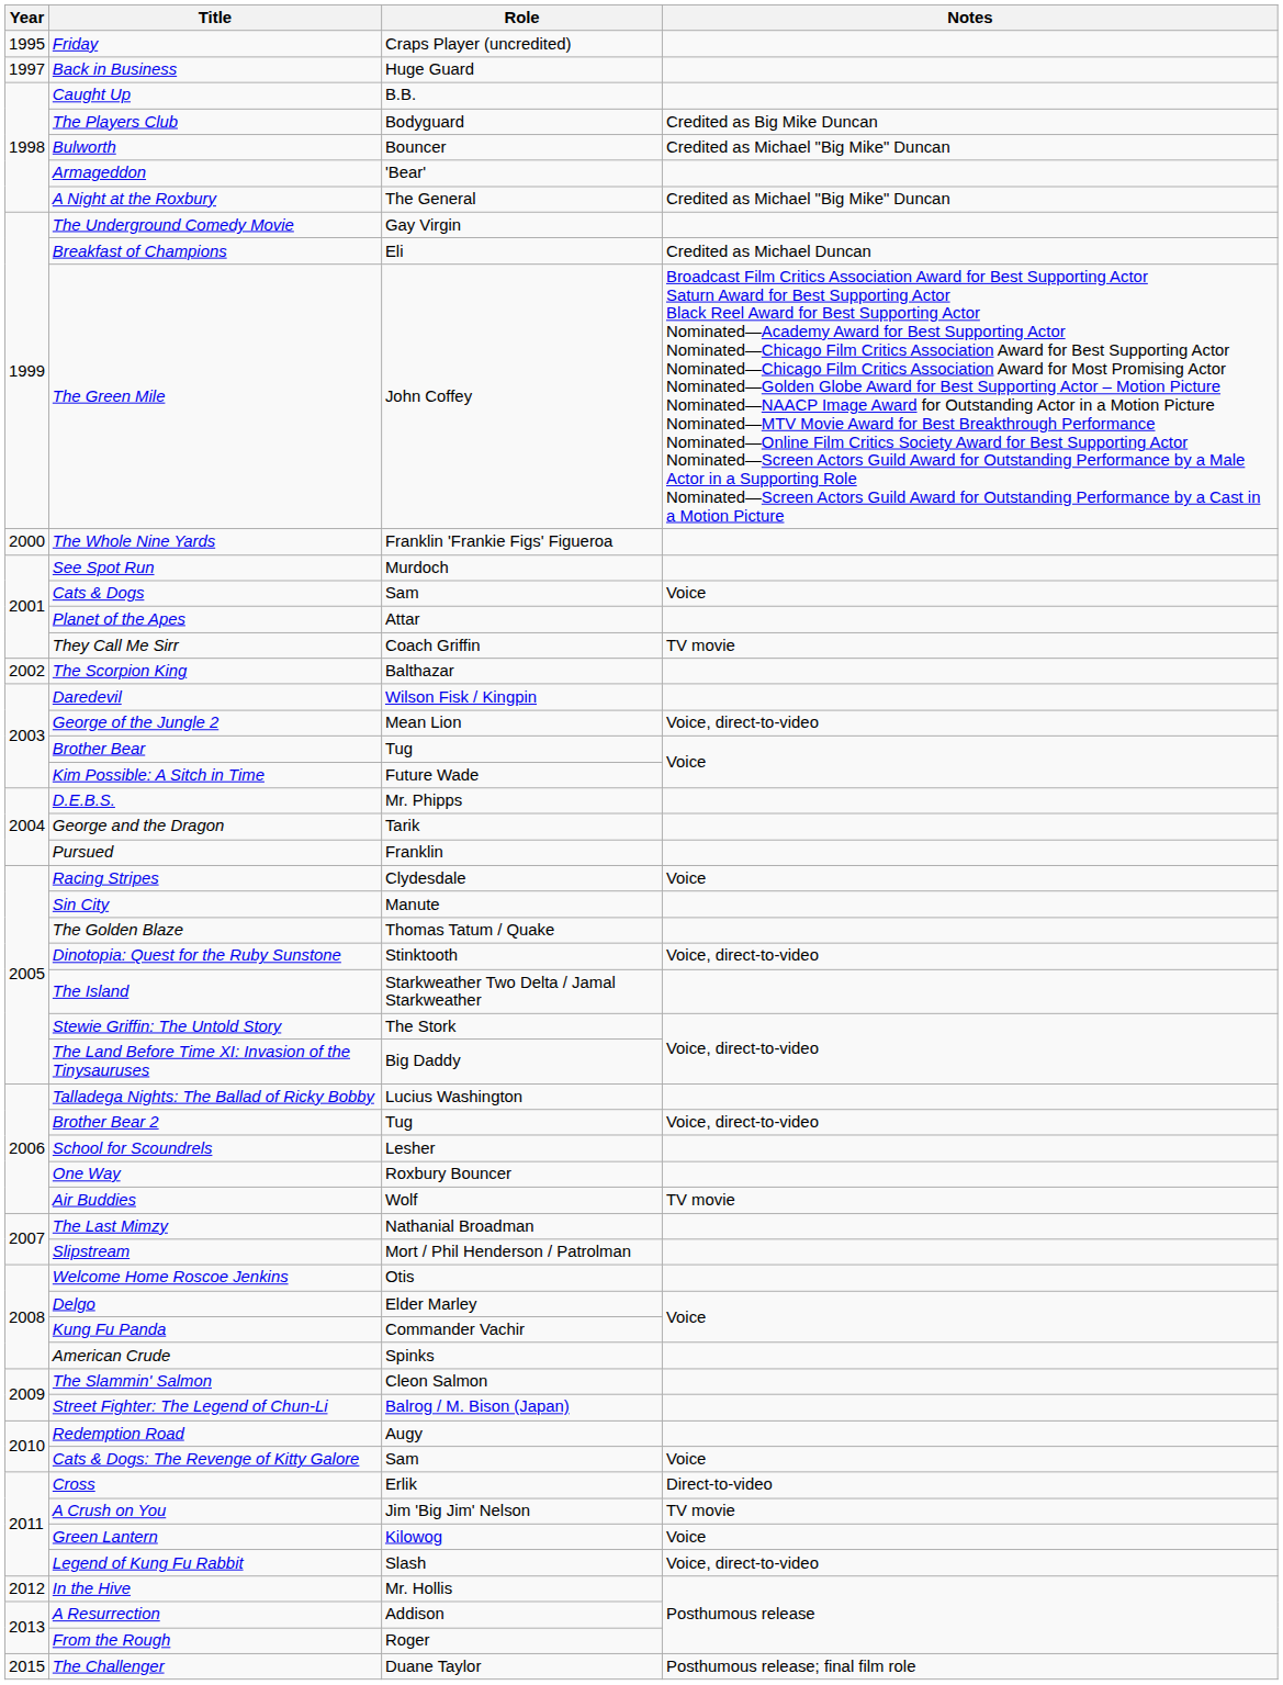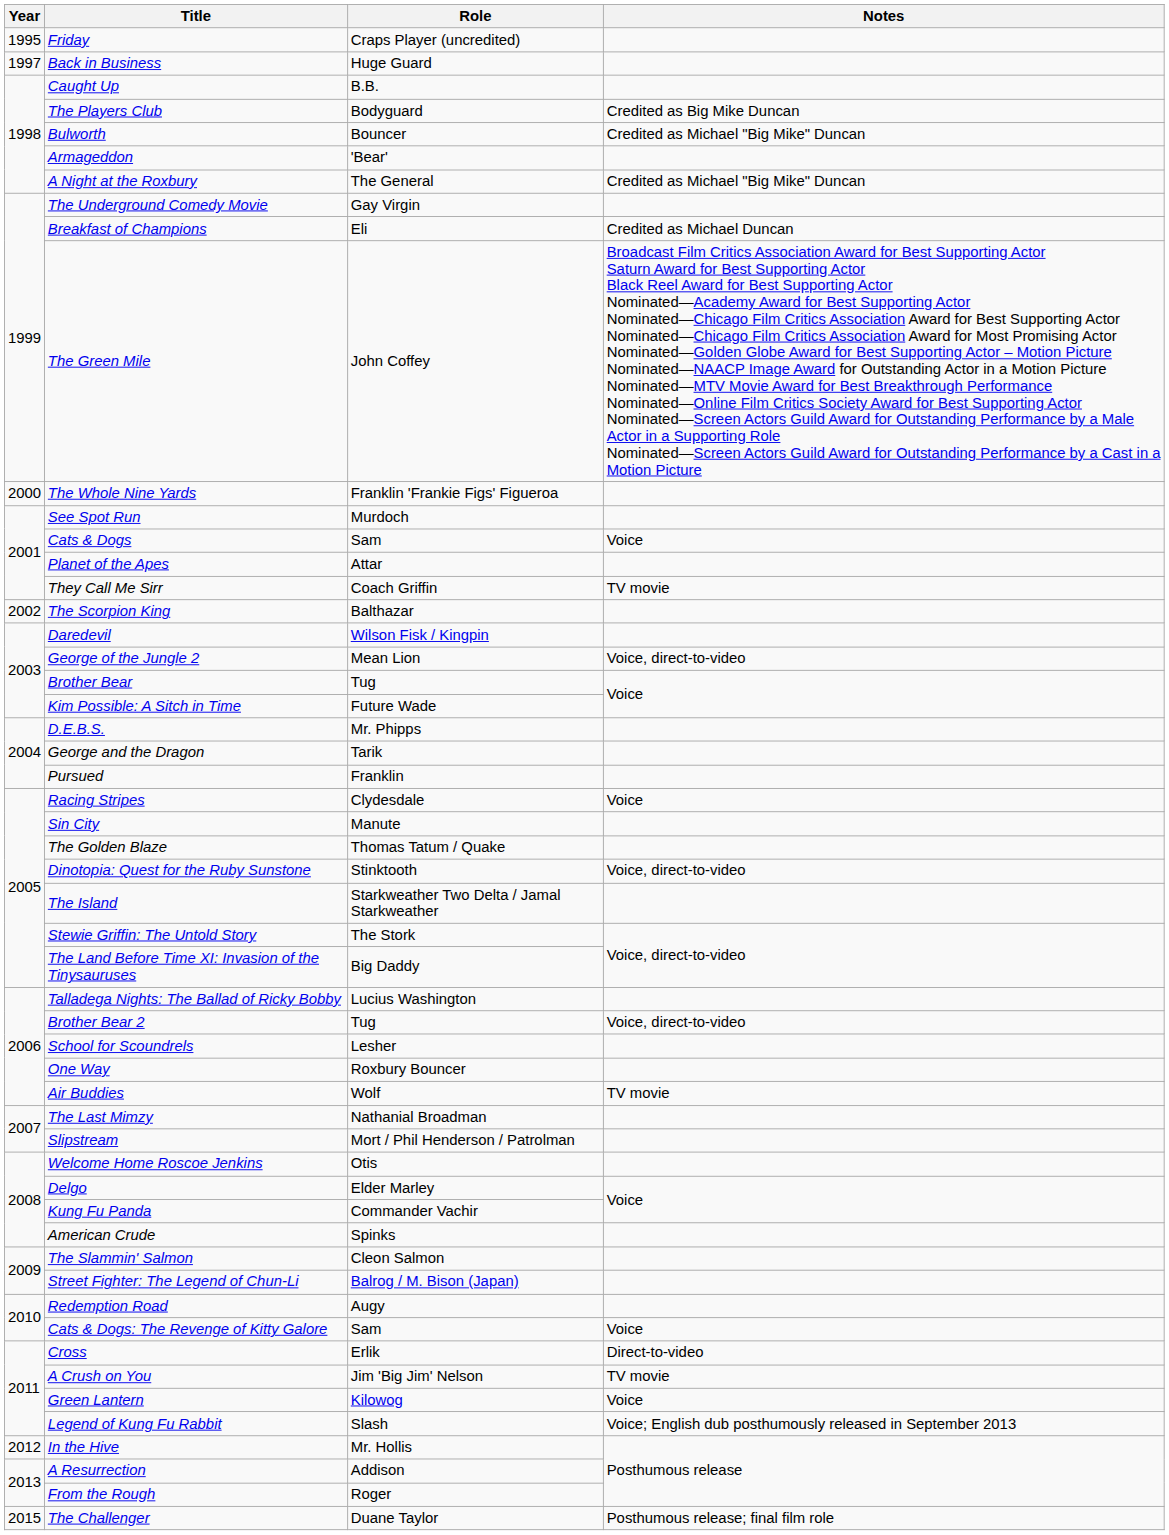 <table class="wikitable sortable">
 <tr>
 <th>Year</th>
 <th>Title</th>
 <th>Role</th>
 <th>Notes</th>
 </tr>
 <tr>
 <td>1995</td>
 <td><em><a href='#'>Friday</a></em></td>
 <td>Craps Player (uncredited)</td>
 <td></td>
 </tr>
 <tr>
 <td>1997</td>
 <td><em><a href='#'>Back in Business</a></em></td>
 <td>Huge Guard</td>
 <td></td>
 </tr>
 <tr>
 <td rowspan="5">1998</td>
 <td><em><a href='#'>Caught Up</a></em></td>
 <td>B.B.</td>
 <td></td>
 </tr>
 <tr>
 <td><em><a href='#'>The Players Club</a></em></td>
 <td>Bodyguard</td>
 <td>Credited as Big Mike Duncan</td>
 </tr>
 <tr>
 <td><em><a href='#'>Bulworth</a></em></td>
 <td>Bouncer</td>
 <td>Credited as Michael "Big Mike" Duncan</td>
 </tr>
 <tr>
 <td><em><a href='#'>Armageddon</a></em></td>
 <td>'Bear'</td>
 <td></td>
 </tr>
 <tr>
 <td><em><a href='#'>A Night at the Roxbury</a></em></td>
 <td>The General</td>
 <td>Credited as Michael "Big Mike" Duncan</td>
 </tr>
 <tr>
 <td rowspan="3">1999</td>
 <td><em><a href='#'>The Underground Comedy Movie</a></em></td>
 <td>Gay Virgin</td>
 <td></td>
 </tr>
 <tr>
 <td><em><a href='#'>Breakfast of Champions</a></em></td>
 <td>Eli</td>
 <td>Credited as Michael Duncan</td>
 </tr>
 <tr>
 <td><em><a href='#'>The Green Mile</a></em></td>
 <td>John Coffey</td>
 <td><a href='#'>Broadcast Film Critics Association Award for Best Supporting Actor</a><br><a href='#'>Saturn Award for Best Supporting Actor</a><br><a href='#'>Black Reel Award for Best Supporting Actor</a><br>Nominated—<a href='#'>Academy Award for Best Supporting Actor</a><br>Nominated—<a href='#'>Chicago Film Critics Association</a> Award for Best Supporting Actor<br>Nominated—<a href='#'>Chicago Film Critics Association</a> Award for Most Promising Actor<br>Nominated—<a href='#'>Golden Globe Award for Best Supporting Actor – Motion Picture</a><br>Nominated—<a href='#'>NAACP Image Award</a> for Outstanding Actor in a Motion Picture<br>Nominated—<a href='#'>MTV Movie Award for Best Breakthrough Performance</a><br>Nominated—<a href='#'>Online Film Critics Society Award for Best Supporting Actor</a><br>Nominated—<a href='#'>Screen Actors Guild Award for Outstanding Performance by a Male Actor in a Supporting Role</a><br>Nominated—<a href='#'>Screen Actors Guild Award for Outstanding Performance by a Cast in a Motion Picture</a></td>
 </tr>
 <tr>
 <td>2000</td>
 <td><em><a href='#'>The Whole Nine Yards</a></em></td>
 <td>Franklin 'Frankie Figs' Figueroa</td>
 <td></td>
 </tr>
 <tr>
 <td rowspan="4">2001</td>
 <td><em><a href='#'>See Spot Run</a></em></td>
 <td>Murdoch</td>
 <td></td>
 </tr>
 <tr>
 <td><em><a href='#'>Cats & Dogs</a></em></td>
 <td>Sam</td>
 <td>Voice</td>
 </tr>
 <tr>
 <td><em><a href='#'>Planet of the Apes</a></em></td>
 <td>Attar</td>
 <td></td>
 </tr>
 <tr>
 <td><em>They Call Me Sirr</em></td>
 <td>Coach Griffin</td>
 <td>TV movie</td>
 </tr>
 <tr>
 <td>2002</td>
 <td><em><a href='#'>The Scorpion King</a></em></td>
 <td>Balthazar</td>
 <td></td>
 </tr>
 <tr>
 <td rowspan="4">2003</td>
 <td><em><a href='#'>Daredevil</a></em></td>
 <td><a href='#'>Wilson Fisk / Kingpin</a></td>
 <td></td>
 </tr>
 <tr>
 <td><em><a href='#'>George of the Jungle 2</a></em></td>
 <td>Mean Lion</td>
 <td>Voice, direct-to-video</td>
 </tr>
 <tr>
 <td><em><a href='#'>Brother Bear</a></em></td>
 <td>Tug</td>
 <td rowspan="2">Voice</td>
 </tr>
 <tr>
 <td><em><a href='#'>Kim Possible: A Sitch in Time</a></em></td>
 <td>Future Wade</td>
 </tr>
 <tr>
 <td rowspan="3">2004</td>
 <td><em><a href='#'>D.E.B.S.</a></em></td>
 <td>Mr. Phipps</td>
 <td></td>
 </tr>
 <tr>
 <td><em>George and the Dragon</em></td>
 <td>Tarik</td>
 <td></td>
 </tr>
 <tr>
 <td><em>Pursued</em></td>
 <td>Franklin</td>
 <td></td>
 </tr>
 <tr>
 <td rowspan="7">2005</td>
 <td><em><a href='#'>Racing Stripes</a></em></td>
 <td>Clydesdale</td>
 <td>Voice</td>
 </tr>
 <tr>
 <td><em><a href='#'>Sin City</a></em></td>
 <td>Manute</td>
 <td></td>
 </tr>
 <tr>
 <td><em>The Golden Blaze</em></td>
 <td>Thomas Tatum / Quake</td>
 <td></td>
 </tr>
 <tr>
 <td><em><a href='#'>Dinotopia: Quest for the Ruby Sunstone</a></em></td>
 <td>Stinktooth</td>
 <td>Voice, direct-to-video</td>
 </tr>
 <tr>
 <td><em><a href='#'>The Island</a></em></td>
 <td>Starkweather Two Delta / Jamal Starkweather</td>
 <td></td>
 </tr>
 <tr>
 <td><em><a href='#'>Stewie Griffin: The Untold Story</a></em></td>
 <td>The Stork</td>
 <td rowspan="2">Voice, direct-to-video</td>
 </tr>
 <tr>
 <td><em><a href='#'>The Land Before Time XI: Invasion of the Tinysauruses</a></em></td>
 <td>Big Daddy</td>
 </tr>
 <tr>
 <td rowspan="5">2006</td>
 <td><em><a href='#'>Talladega Nights: The Ballad of Ricky Bobby</a></em></td>
 <td>Lucius Washington</td>
 <td></td>
 </tr>
 <tr>
 <td><em><a href='#'>Brother Bear 2</a></em></td>
 <td>Tug</td>
 <td>Voice, direct-to-video</td>
 </tr>
 <tr>
 <td><em><a href='#'>School for Scoundrels</a></em></td>
 <td>Lesher</td>
 <td></td>
 </tr>
 <tr>
 <td><em><a href='#'>One Way</a></em></td>
 <td>Roxbury Bouncer</td>
 <td></td>
 </tr>
 <tr>
 <td><em><a href='#'>Air Buddies</a></em></td>
 <td>Wolf</td>
 <td>TV movie</td>
 </tr>
 <tr>
 <td rowspan="2">2007</td>
 <td><em><a href='#'>The Last Mimzy</a></em></td>
 <td>Nathanial Broadman</td>
 <td></td>
 </tr>
 <tr>
 <td><em><a href='#'>Slipstream</a></em></td>
 <td>Mort / Phil Henderson / Patrolman</td>
 <td></td>
 </tr>
 <tr>
 <td rowspan="4">2008</td>
 <td><em><a href='#'>Welcome Home Roscoe Jenkins</a></em></td>
 <td>Otis</td>
 <td></td>
 </tr>
 <tr>
 <td><em><a href='#'>Delgo</a></em></td>
 <td>Elder Marley</td>
 <td rowspan="2">Voice</td>
 </tr>
 <tr>
 <td><em><a href='#'>Kung Fu Panda</a></em></td>
 <td>Commander Vachir</td>
 </tr>
 <tr>
 <td><em>American Crude</em></td>
 <td>Spinks</td>
 <td></td>
 </tr>
 <tr>
 <td rowspan="2">2009</td>
 <td><em><a href='#'>The Slammin' Salmon</a></em></td>
 <td>Cleon Salmon</td>
 <td></td>
 </tr>
 <tr>
 <td><em><a href='#'>Street Fighter: The Legend of Chun-Li</a></em></td>
 <td><a href='#'>Balrog / M. Bison (Japan)</a></td>
 <td></td>
 </tr>
 <tr>
 <td rowspan="2">2010</td>
 <td><em><a href='#'>Redemption Road</a></em></td>
 <td>Augy</td>
 <td></td>
 </tr>
 <tr>
 <td><em><a href='#'>Cats & Dogs: The Revenge of Kitty Galore</a></em></td>
 <td>Sam</td>
 <td>Voice</td>
 </tr>
 <tr>
 <td rowspan="4">2011</td>
 <td><em><a href='#'>Cross</a></em></td>
 <td>Erlik</td>
 <td>Direct-to-video</td>
 </tr>
 <tr>
 <td><em><a href='#'>A Crush on You</a></em></td>
 <td>Jim 'Big Jim' Nelson</td>
 <td>TV movie</td>
 </tr>
 <tr>
 <td><em><a href='#'>Green Lantern</a></em></td>
 <td><a href='#'>Kilowog</a></td>
 <td>Voice</td>
 </tr>
 <tr>
 <td><em><a href='#'>Legend of Kung Fu Rabbit</a></em></td>
 <td>Slash</td>
-<td>Voice, direct-to-video</td>
+<td>Voice; English dub posthumously released in September 2013</td>
 </tr>
 <tr>
 <td>2012</td>
 <td><em><a href='#'>In the Hive</a></em></td>
 <td>Mr. Hollis</td>
 <td rowspan="3">Posthumous release</td>
 </tr>
 <tr>
 <td rowspan="2">2013</td>
 <td><em><a href='#'>A Resurrection</a></em></td>
 <td>Addison</td>
 </tr>
 <tr>
 <td><em><a href='#'>From the Rough</a></em></td>
 <td>Roger</td>
 </tr>
 <tr>
 <td>2015</td>
 <td><em><a href='#'>The Challenger</a></em></td>
 <td>Duane Taylor</td>
 <td>Posthumous release; final film role</td>
 </tr>
 </table>
